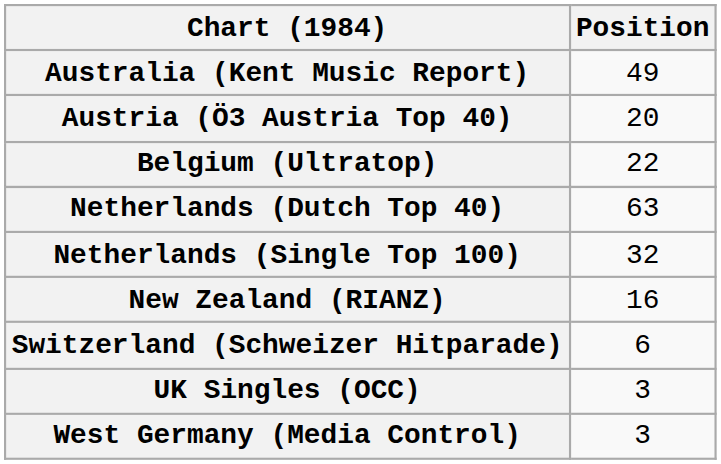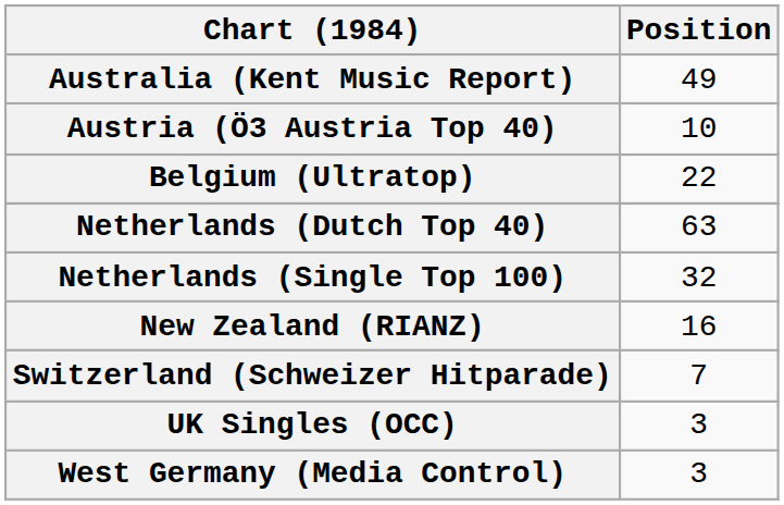 <table class="wikitable plainrowheaders sortable">
 <tr>
 <th>Chart (1984)</th>
 <th>Position</th>
 </tr>
 <tr>
 <th scope="row">Australia (Kent Music Report)</th>
 <td style="text-align:center;">49</td>
 </tr>
 <tr>
 <th scope="row">Austria (Ö3 Austria Top 40)</th>
-<td align="center">20</td>
+<td align="center">10</td>
 </tr>
 <tr>
 <th scope="row">Belgium (Ultratop)</th>
 <td align="center">22</td>
 </tr>
 <tr>
 </tr>
 <tr>
 <th scope="row">Netherlands (Dutch Top 40)</th>
 <td align="center">63</td>
 </tr>
 <tr>
 <th scope="row">Netherlands (Single Top 100)</th>
 <td style="text-align:center;">32</td>
 </tr>
 <tr>
 <th scope="row">New Zealand (RIANZ)</th>
 <td align="center">16</td>
 </tr>
 <tr>
 <th scope="row">Switzerland (Schweizer Hitparade)</th>
-<td style="text-align:center;">6</td>
+<td style="text-align:center;">7</td>
 </tr>
 <tr>
 <th scope="row">UK Singles (OCC)</th>
 <td style="text-align:center;">3</td>
 </tr>
 <tr>
 <th scope="row">West Germany (Media Control)</th>
 <td style="text-align:center;">3</td>
 </tr>
 </table>
